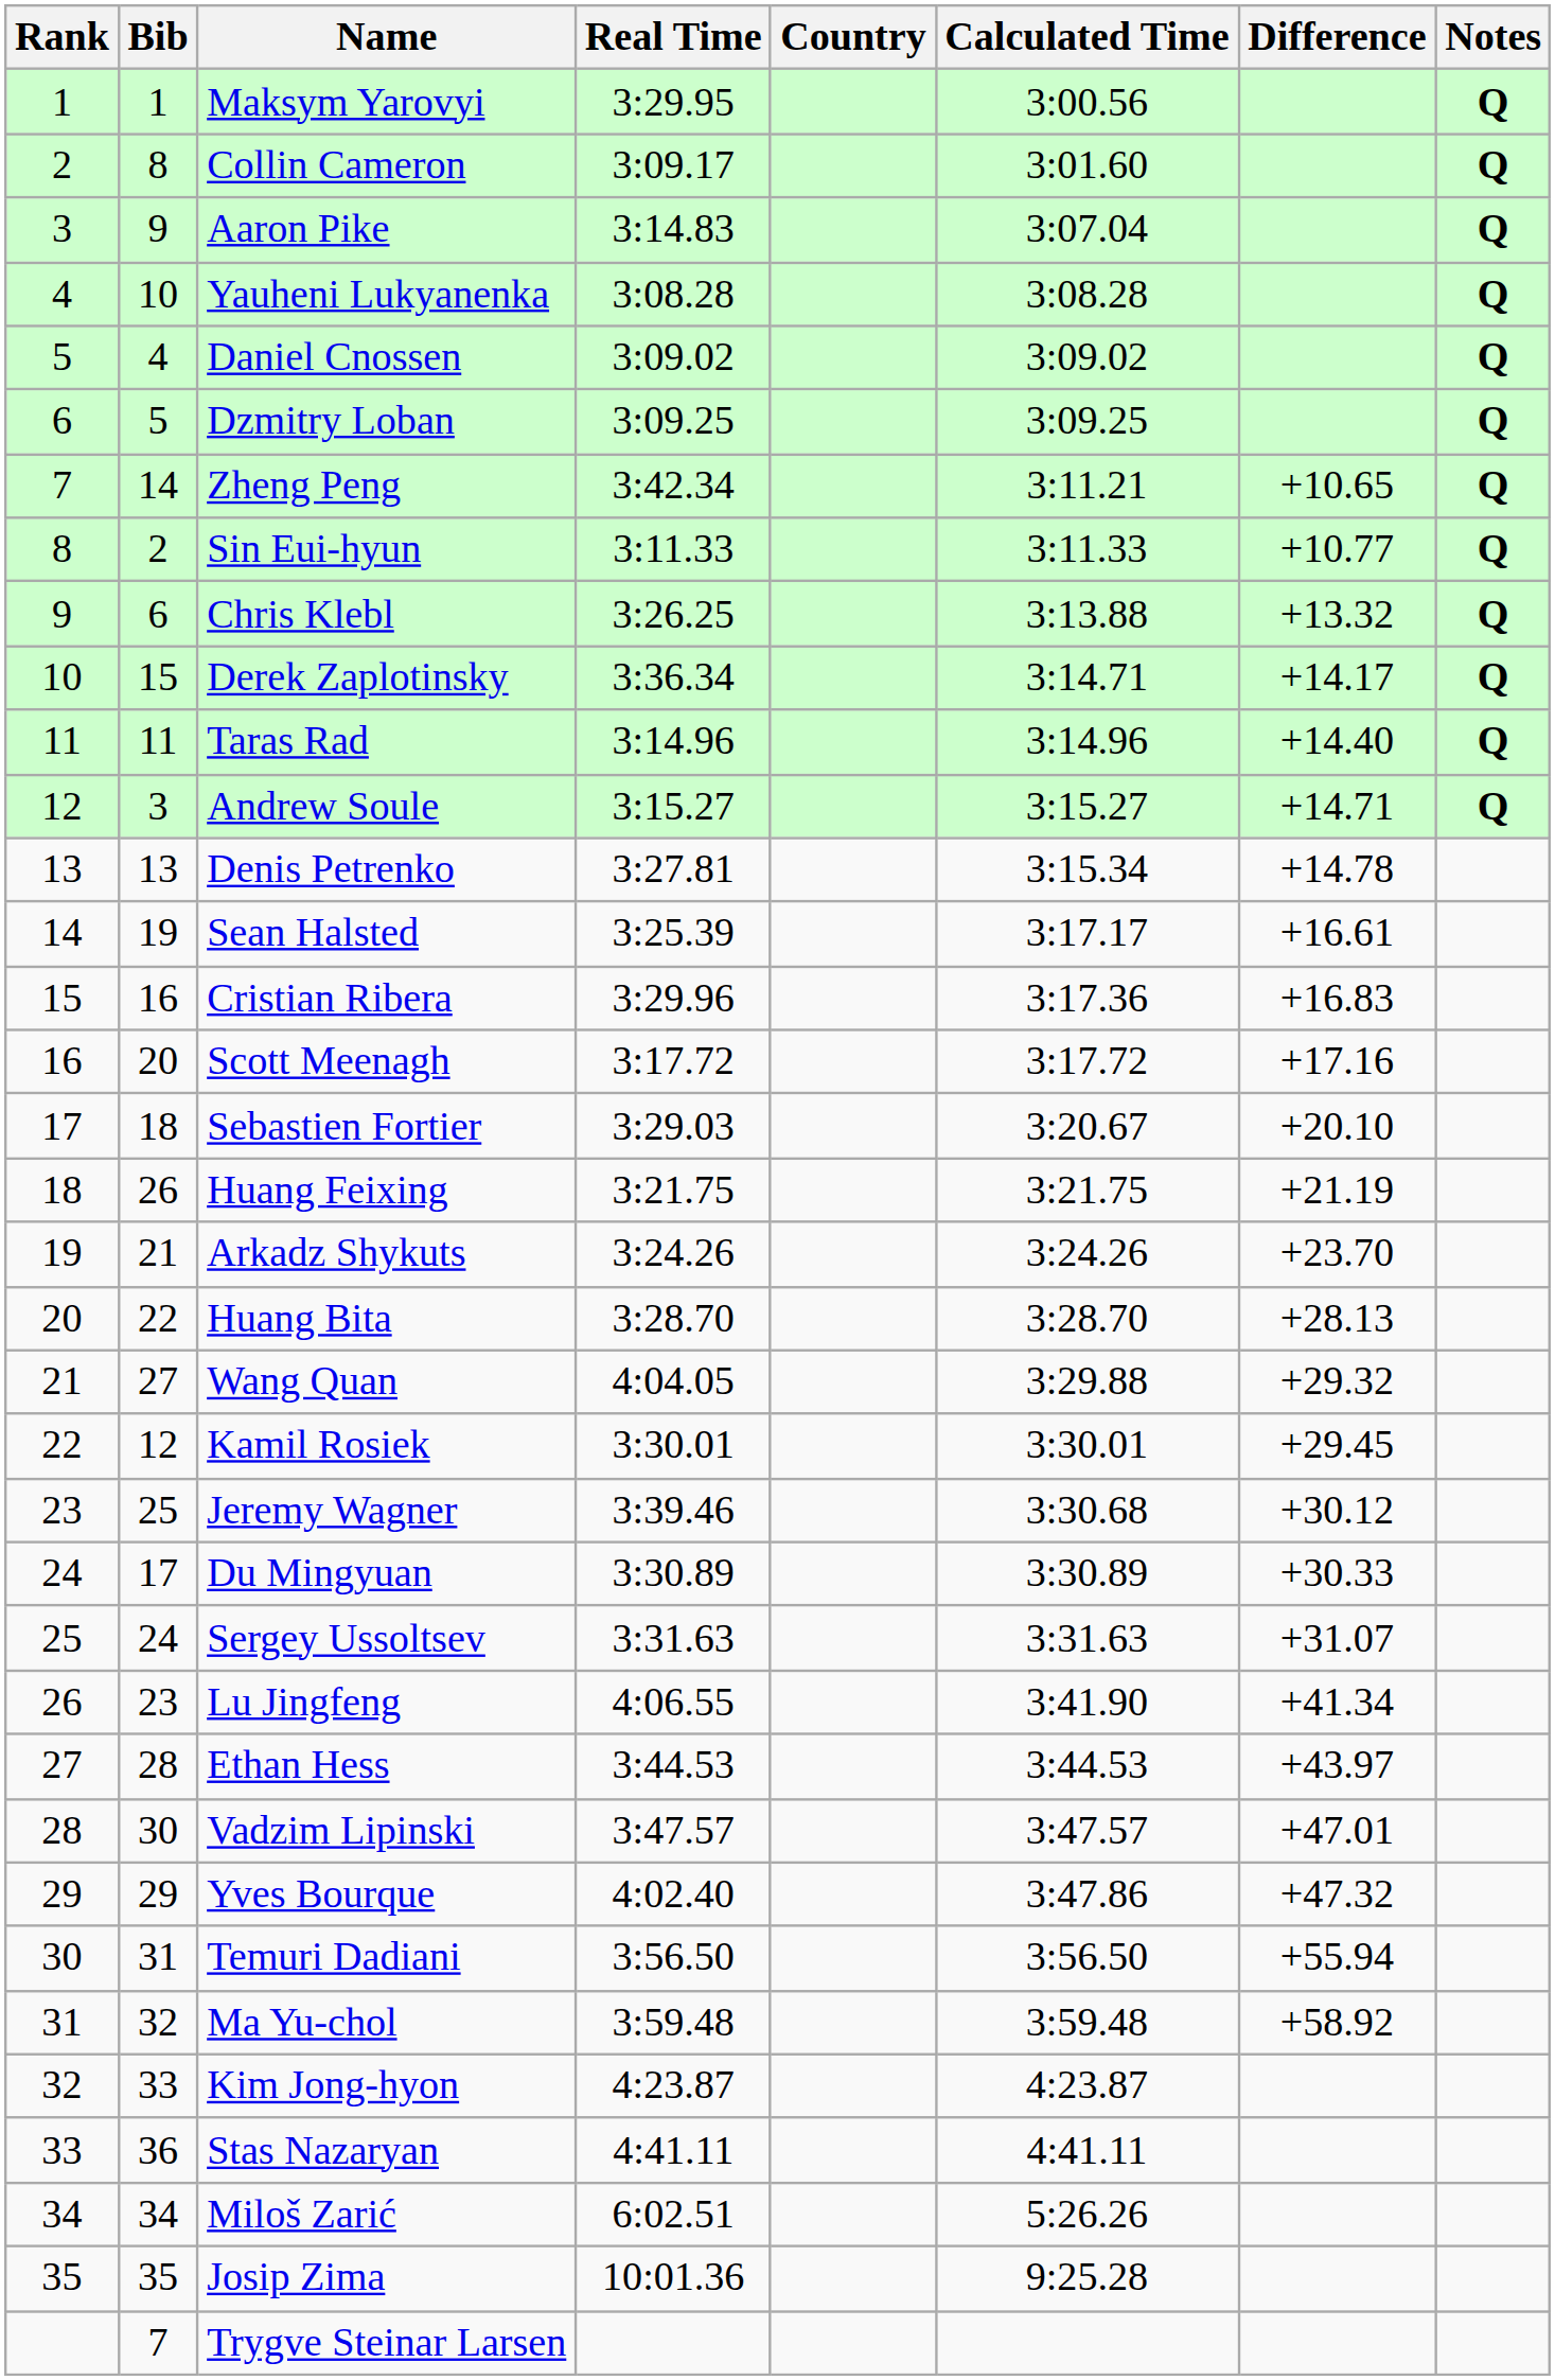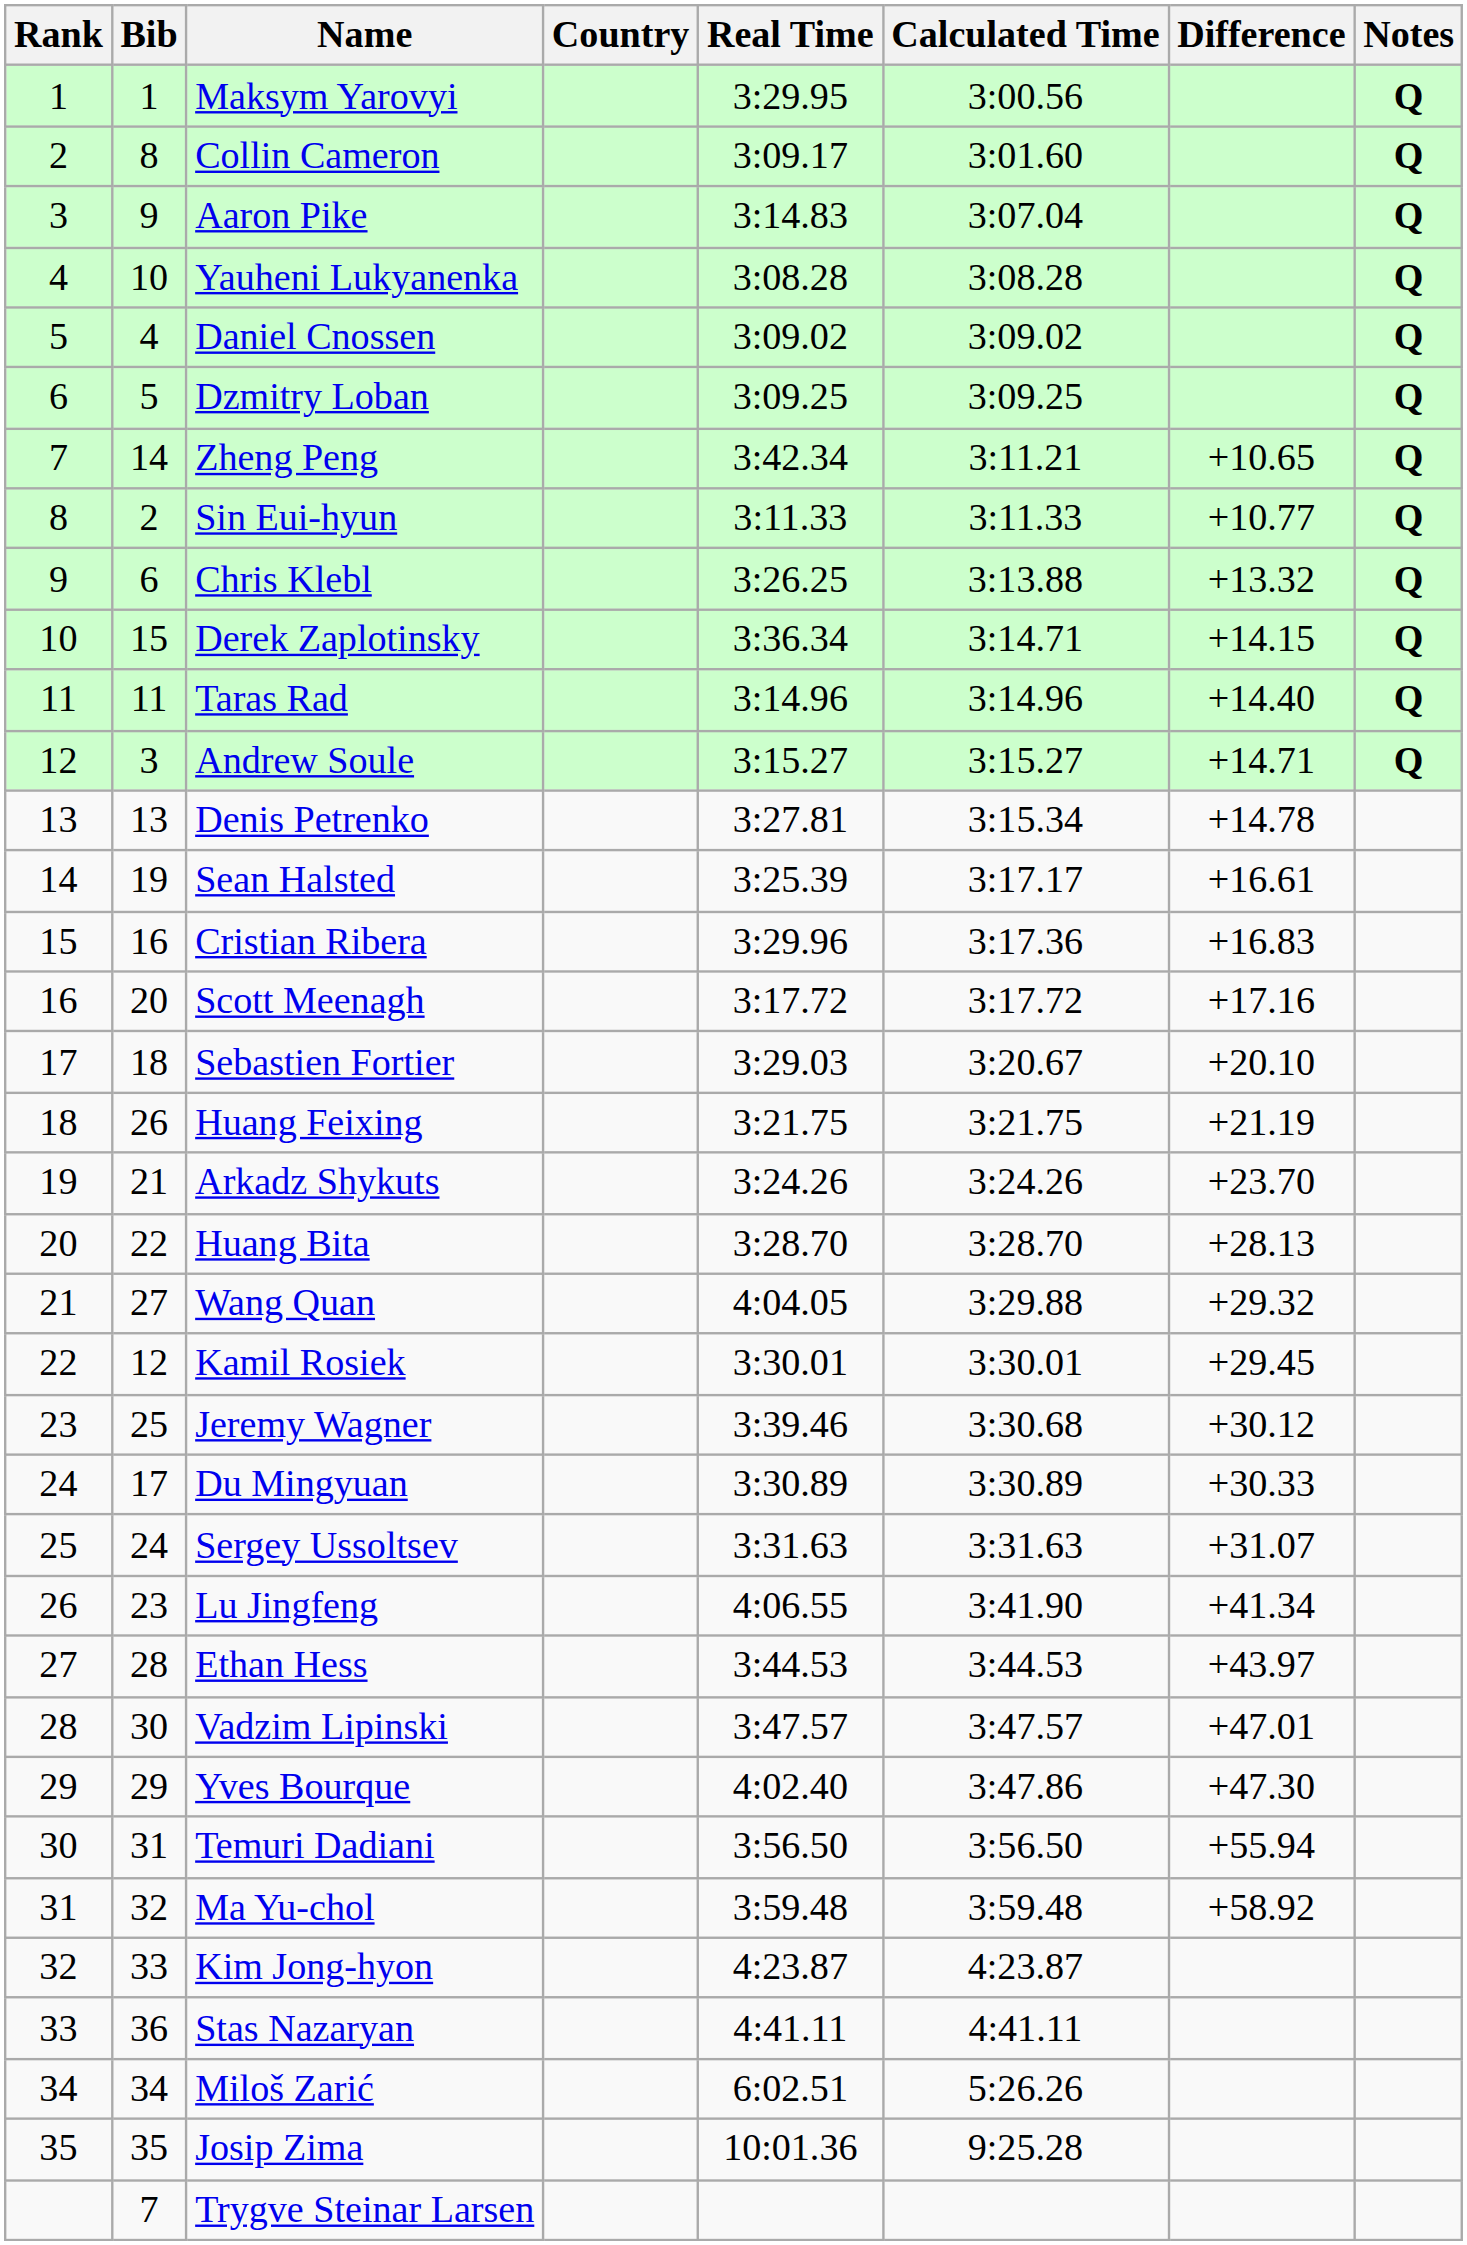 <table class="wikitable sortable" style="text-align:center">
 <tr>
 <th>Rank</th>
 <th>Bib</th>
 <th>Name</th>
+<th>Country</th>
 <th>Real Time</th>
-<th>Country</th>
 <th>Calculated Time</th>
 <th>Difference</th>
 <th>Notes</th>
 </tr>
 <tr bgcolor=ccffcc>
 <td>1</td>
 <td>1</td>
 <td align=left><a href='#'>Maksym Yarovyi</a></td>
+<td align=left></td>
 <td>3:29.95</td>
-<td align=left></td>
 <td>3:00.56</td>
 <td></td>
 <td><strong>Q</strong></td>
 </tr>
 <tr bgcolor=ccffcc>
 <td>2</td>
 <td>8</td>
 <td align=left><a href='#'>Collin Cameron</a></td>
+<td align=left></td>
 <td>3:09.17</td>
-<td align=left></td>
 <td>3:01.60</td>
 <td></td>
 <td><strong>Q</strong></td>
 </tr>
 <tr bgcolor=ccffcc>
 <td>3</td>
 <td>9</td>
 <td align=left><a href='#'>Aaron Pike</a></td>
+<td align=left></td>
 <td>3:14.83</td>
-<td align=left></td>
 <td>3:07.04</td>
 <td></td>
 <td><strong>Q</strong></td>
 </tr>
 <tr bgcolor=ccffcc>
 <td>4</td>
 <td>10</td>
 <td align=left><a href='#'>Yauheni Lukyanenka</a></td>
+<td align=left></td>
 <td>3:08.28</td>
-<td align=left></td>
 <td>3:08.28</td>
 <td></td>
 <td><strong>Q</strong></td>
 </tr>
 <tr bgcolor=ccffcc>
 <td>5</td>
 <td>4</td>
 <td align=left><a href='#'>Daniel Cnossen</a></td>
+<td align=left></td>
 <td>3:09.02</td>
-<td align=left></td>
 <td>3:09.02</td>
 <td></td>
 <td><strong>Q</strong></td>
 </tr>
 <tr bgcolor=ccffcc>
 <td>6</td>
 <td>5</td>
 <td align=left><a href='#'>Dzmitry Loban</a></td>
+<td align=left></td>
 <td>3:09.25</td>
-<td align=left></td>
 <td>3:09.25</td>
 <td></td>
 <td><strong>Q</strong></td>
 </tr>
 <tr bgcolor=ccffcc>
 <td>7</td>
 <td>14</td>
 <td align=left><a href='#'>Zheng Peng</a></td>
+<td align=left></td>
 <td>3:42.34</td>
-<td align=left></td>
 <td>3:11.21</td>
 <td>+10.65</td>
 <td><strong>Q</strong></td>
 </tr>
 <tr bgcolor=ccffcc>
 <td>8</td>
 <td>2</td>
 <td align=left><a href='#'>Sin Eui-hyun</a></td>
+<td align=left></td>
 <td>3:11.33</td>
-<td align=left></td>
 <td>3:11.33</td>
 <td>+10.77</td>
 <td><strong>Q</strong></td>
 </tr>
 <tr bgcolor=ccffcc>
 <td>9</td>
 <td>6</td>
 <td align=left><a href='#'>Chris Klebl</a></td>
+<td align=left></td>
 <td>3:26.25</td>
-<td align=left></td>
 <td>3:13.88</td>
 <td>+13.32</td>
 <td><strong>Q</strong></td>
 </tr>
 <tr bgcolor=ccffcc>
 <td>10</td>
 <td>15</td>
 <td align=left><a href='#'>Derek Zaplotinsky</a></td>
+<td align=left></td>
 <td>3:36.34</td>
-<td align=left></td>
 <td>3:14.71</td>
-<td>+14.17</td>
+<td>+14.15</td>
 <td><strong>Q</strong></td>
 </tr>
 <tr bgcolor=ccffcc>
 <td>11</td>
 <td>11</td>
 <td align=left><a href='#'>Taras Rad</a></td>
+<td align=left></td>
 <td>3:14.96</td>
-<td align=left></td>
 <td>3:14.96</td>
 <td>+14.40</td>
 <td><strong>Q</strong></td>
 </tr>
 <tr bgcolor=ccffcc>
 <td>12</td>
 <td>3</td>
 <td align=left><a href='#'>Andrew Soule</a></td>
+<td align=left></td>
 <td>3:15.27</td>
-<td align=left></td>
 <td>3:15.27</td>
 <td>+14.71</td>
 <td><strong>Q</strong></td>
 </tr>
 <tr>
 <td>13</td>
 <td>13</td>
 <td align=left><a href='#'>Denis Petrenko</a></td>
+<td align=left></td>
 <td>3:27.81</td>
-<td align=left></td>
 <td>3:15.34</td>
 <td>+14.78</td>
 <td></td>
 </tr>
 <tr>
 <td>14</td>
 <td>19</td>
 <td align=left><a href='#'>Sean Halsted</a></td>
+<td align=left></td>
 <td>3:25.39</td>
-<td align=left></td>
 <td>3:17.17</td>
 <td>+16.61</td>
 <td></td>
 </tr>
 <tr>
 <td>15</td>
 <td>16</td>
 <td align=left><a href='#'>Cristian Ribera</a></td>
+<td align=left></td>
 <td>3:29.96</td>
-<td align=left></td>
 <td>3:17.36</td>
 <td>+16.83</td>
 <td></td>
 </tr>
 <tr>
 <td>16</td>
 <td>20</td>
 <td align=left><a href='#'>Scott Meenagh</a></td>
+<td align=left></td>
 <td>3:17.72</td>
-<td align=left></td>
 <td>3:17.72</td>
 <td>+17.16</td>
 <td></td>
 </tr>
 <tr>
 <td>17</td>
 <td>18</td>
 <td align=left><a href='#'>Sebastien Fortier</a></td>
+<td align=left></td>
 <td>3:29.03</td>
-<td align=left></td>
 <td>3:20.67</td>
 <td>+20.10</td>
 <td></td>
 </tr>
 <tr>
 <td>18</td>
 <td>26</td>
 <td align=left><a href='#'>Huang Feixing</a></td>
+<td align=left></td>
 <td>3:21.75</td>
-<td align=left></td>
 <td>3:21.75</td>
 <td>+21.19</td>
 <td></td>
 </tr>
 <tr>
 <td>19</td>
 <td>21</td>
 <td align=left><a href='#'>Arkadz Shykuts</a></td>
+<td align=left></td>
 <td>3:24.26</td>
-<td align=left></td>
 <td>3:24.26</td>
 <td>+23.70</td>
 <td></td>
 </tr>
 <tr>
 <td>20</td>
 <td>22</td>
 <td align=left><a href='#'>Huang Bita</a></td>
+<td align=left></td>
 <td>3:28.70</td>
-<td align=left></td>
 <td>3:28.70</td>
 <td>+28.13</td>
 <td></td>
 </tr>
 <tr>
 <td>21</td>
 <td>27</td>
 <td align=left><a href='#'>Wang Quan</a></td>
+<td align=left></td>
 <td>4:04.05</td>
-<td align=left></td>
 <td>3:29.88</td>
 <td>+29.32</td>
 <td></td>
 </tr>
 <tr>
 <td>22</td>
 <td>12</td>
 <td align=left><a href='#'>Kamil Rosiek</a></td>
+<td align=left></td>
 <td>3:30.01</td>
-<td align=left></td>
 <td>3:30.01</td>
 <td>+29.45</td>
 <td></td>
 </tr>
 <tr>
 <td>23</td>
 <td>25</td>
 <td align=left><a href='#'>Jeremy Wagner</a></td>
+<td align=left></td>
 <td>3:39.46</td>
-<td align=left></td>
 <td>3:30.68</td>
 <td>+30.12</td>
 <td></td>
 </tr>
 <tr>
 <td>24</td>
 <td>17</td>
 <td align=left><a href='#'>Du Mingyuan</a></td>
+<td align=left></td>
 <td>3:30.89</td>
-<td align=left></td>
 <td>3:30.89</td>
 <td>+30.33</td>
 <td></td>
 </tr>
 <tr>
 <td>25</td>
 <td>24</td>
 <td align=left><a href='#'>Sergey Ussoltsev</a></td>
+<td align=left></td>
 <td>3:31.63</td>
-<td align=left></td>
 <td>3:31.63</td>
 <td>+31.07</td>
 <td></td>
 </tr>
 <tr>
 <td>26</td>
 <td>23</td>
 <td align=left><a href='#'>Lu Jingfeng</a></td>
+<td align=left></td>
 <td>4:06.55</td>
-<td align=left></td>
 <td>3:41.90</td>
 <td>+41.34</td>
 <td></td>
 </tr>
 <tr>
 <td>27</td>
 <td>28</td>
 <td align=left><a href='#'>Ethan Hess</a></td>
+<td align=left></td>
 <td>3:44.53</td>
-<td align=left></td>
 <td>3:44.53</td>
 <td>+43.97</td>
 <td></td>
 </tr>
 <tr>
 <td>28</td>
 <td>30</td>
 <td align=left><a href='#'>Vadzim Lipinski</a></td>
+<td align=left></td>
 <td>3:47.57</td>
-<td align=left></td>
 <td>3:47.57</td>
 <td>+47.01</td>
 <td></td>
 </tr>
 <tr>
 <td>29</td>
 <td>29</td>
 <td align=left><a href='#'>Yves Bourque</a></td>
+<td align=left></td>
 <td>4:02.40</td>
-<td align=left></td>
 <td>3:47.86</td>
-<td>+47.32</td>
+<td>+47.30</td>
 <td></td>
 </tr>
 <tr>
 <td>30</td>
 <td>31</td>
 <td align=left><a href='#'>Temuri Dadiani</a></td>
+<td align=left></td>
 <td>3:56.50</td>
-<td align=left></td>
 <td>3:56.50</td>
 <td>+55.94</td>
 <td></td>
 </tr>
 <tr>
 <td>31</td>
 <td>32</td>
 <td align=left><a href='#'>Ma Yu-chol</a></td>
+<td align=left></td>
 <td>3:59.48</td>
-<td align=left></td>
 <td>3:59.48</td>
 <td>+58.92</td>
 <td></td>
 </tr>
 <tr>
 <td>32</td>
 <td>33</td>
 <td align=left><a href='#'>Kim Jong-hyon</a></td>
+<td align=left></td>
 <td>4:23.87</td>
-<td align=left></td>
 <td>4:23.87</td>
 <td></td>
 <td></td>
 </tr>
 <tr>
 <td>33</td>
 <td>36</td>
 <td align=left><a href='#'>Stas Nazaryan</a></td>
+<td align=left></td>
 <td>4:41.11</td>
-<td align=left></td>
 <td>4:41.11</td>
 <td></td>
 <td></td>
 </tr>
 <tr>
 <td>34</td>
 <td>34</td>
 <td align=left><a href='#'>Miloš Zarić</a></td>
+<td align=left></td>
 <td>6:02.51</td>
-<td align=left></td>
 <td>5:26.26</td>
 <td></td>
 <td></td>
 </tr>
 <tr>
 <td>35</td>
 <td>35</td>
 <td align=left><a href='#'>Josip Zima</a></td>
+<td align=left></td>
 <td>10:01.36</td>
-<td align=left></td>
 <td>9:25.28</td>
 <td></td>
 <td></td>
 </tr>
 <tr>
 <td></td>
 <td>7</td>
 <td align=left><a href='#'>Trygve Steinar Larsen</a></td>
+<td align=left></td>
 <td></td>
-<td align=left></td>
 <td></td>
 <td></td>
 <td></td>
 </tr>
 </table>
